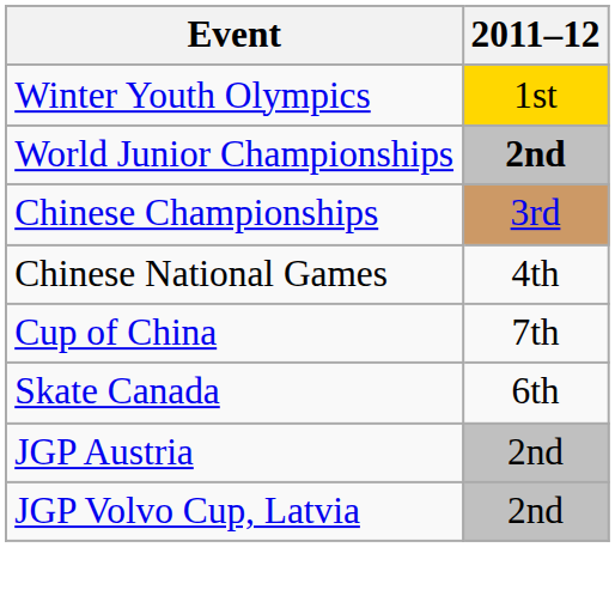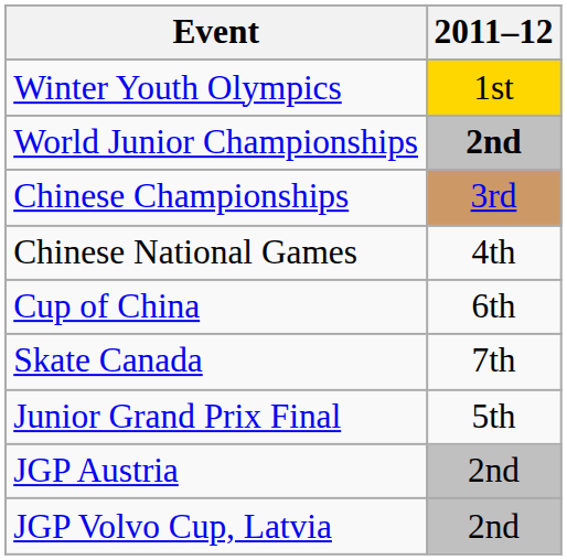 <table class="wikitable" style="text-align:center">
 <tr>
 <th>Event</th>
 <th>2011–12</th>
 </tr>
 <tr>
 <td align=left><a href='#'>Winter Youth Olympics</a></td>
 <td bgcolor=gold>1st</td>
 </tr>
 <tr>
 <td align=left><a href='#'>World Junior Championships</a></td>
 <td bgcolor=silver><strong>2nd</strong></td>
 </tr>
 <tr>
 <td align=left><a href='#'>Chinese Championships</a></td>
 <td bgcolor=cc9966><a href='#'>3rd</a></td>
 </tr>
 <tr>
 <td align=left>Chinese National Games</td>
 <td>4th</td>
 </tr>
 <tr>
 <td align=left><a href='#'>Cup of China</a></td>
+<td>6th</td>
+</tr>
+<tr>
+<td align=left><a href='#'>Skate Canada</a></td>
 <td>7th</td>
 </tr>
 <tr>
-<td align=left><a href='#'>Skate Canada</a></td>
-<td>6th</td>
+<td align=left><a href='#'>Junior Grand Prix Final</a></td>
+<td>5th</td>
 </tr>
 <tr>
 <td align=left><a href='#'>JGP Austria</a></td>
 <td bgcolor=silver>2nd</td>
 </tr>
 <tr>
 <td align=left><a href='#'>JGP Volvo Cup, Latvia</a></td>
 <td bgcolor=silver>2nd</td>
 </tr>
 </table>
